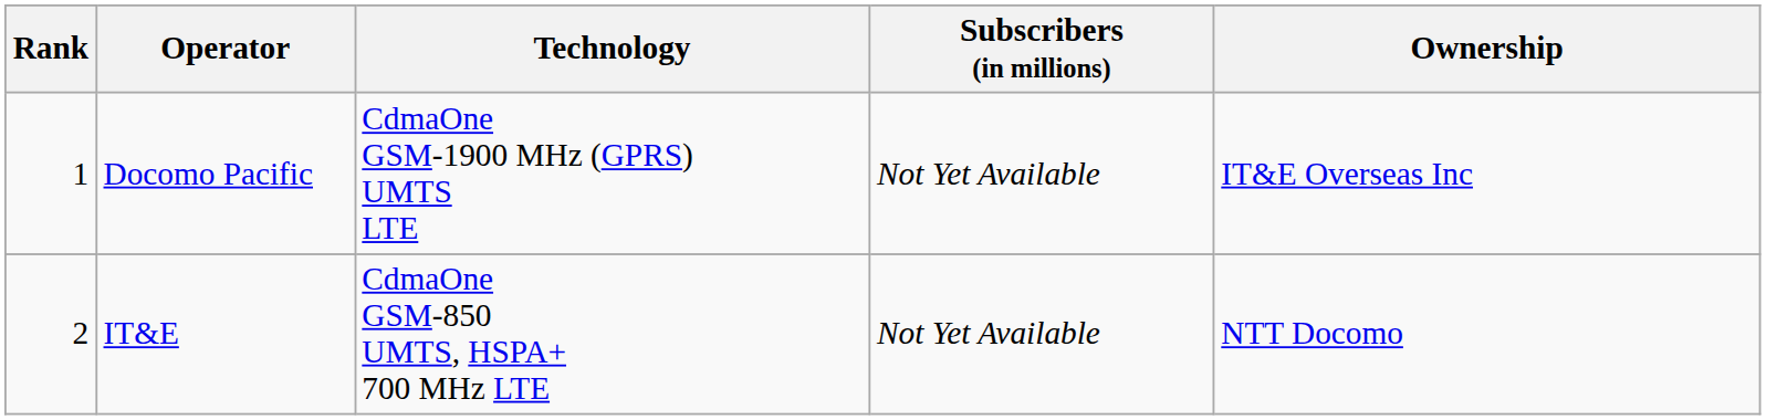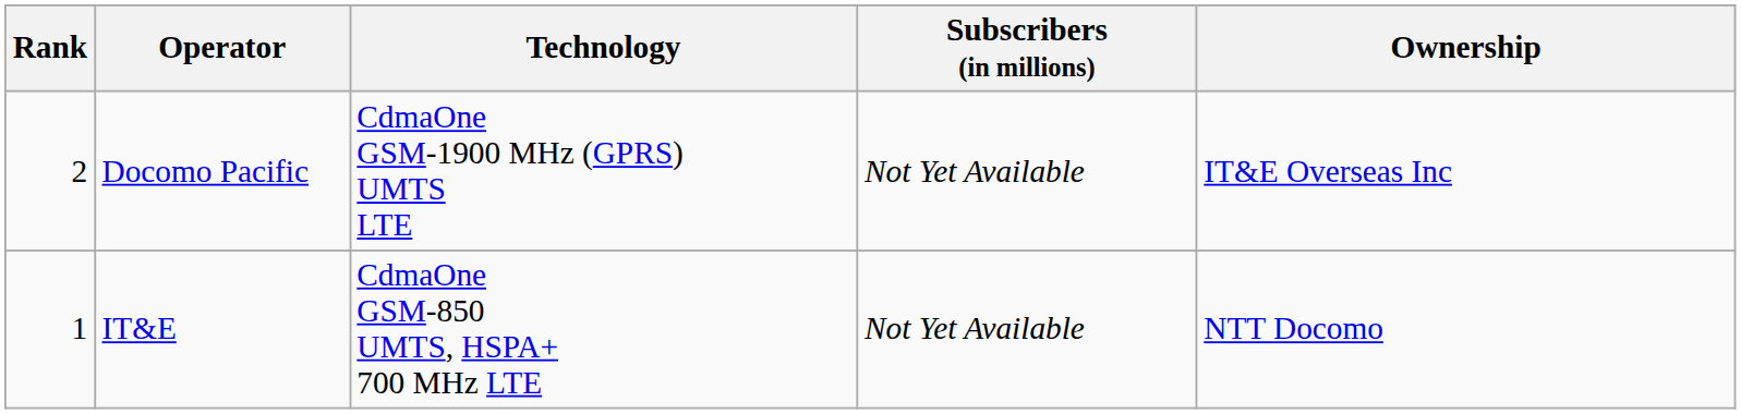 <table class="wikitable">
 <tr>
 <th style="width:3%;">Rank</th>
 <th style="width:15%;">Operator</th>
 <th style="width:30%;">Technology</th>
 <th style="width:20%;">Subscribers<br><small>(in millions)</small></th>
 <th style="width:32%;">Ownership</th>
 </tr>
 <tr>
-<td align=right>1</td>
+<td align=right>2</td>
 <td><a href='#'>Docomo Pacific</a></td>
 <td><a href='#'>CdmaOne</a><br><a href='#'>GSM</a>-1900 MHz (<a href='#'>GPRS</a>)<br><a href='#'>UMTS</a><br><a href='#'>LTE</a></td>
 <td><em>Not Yet Available</em></td>
 <td><a href='#'>IT&E Overseas Inc</a></td>
 </tr>
 <tr>
-<td align=right>2</td>
+<td align=right>1</td>
 <td><a href='#'>IT&E</a></td>
 <td><a href='#'>CdmaOne</a><br> <a href='#'>GSM</a>-850<br> <a href='#'>UMTS</a>, <a href='#'>HSPA+</a><br>700 MHz <a href='#'>LTE</a></td>
 <td><em>Not Yet Available</em></td>
 <td><a href='#'>NTT Docomo</a></td>
 </tr>
 </table>
